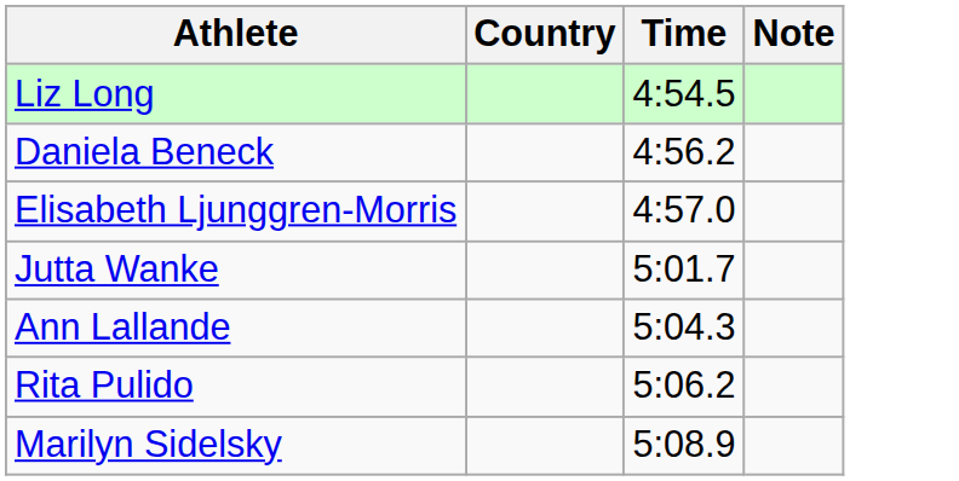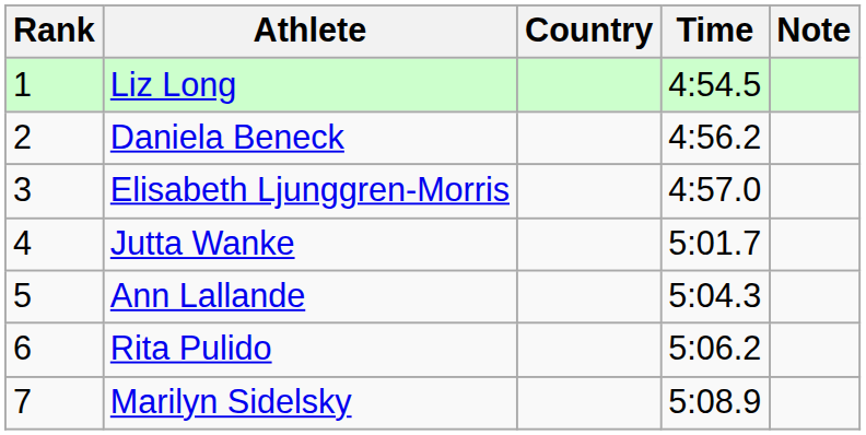 <table class="wikitable sortable">
 <tr>
+<th>Rank</th>
 <th>Athlete</th>
 <th>Country</th>
 <th>Time</th>
 <th>Note</th>
 </tr>
 <tr bgcolor=#CCFFCC>
+<td>1</td>
 <td><a href='#'>Liz Long</a></td>
 <td></td>
 <td>4:54.5</td>
 <td></td>
 </tr>
 <tr>
+<td>2</td>
 <td><a href='#'>Daniela Beneck</a></td>
 <td></td>
 <td>4:56.2</td>
 <td></td>
 </tr>
 <tr>
+<td>3</td>
 <td><a href='#'>Elisabeth Ljunggren-Morris</a></td>
 <td></td>
 <td>4:57.0</td>
 <td></td>
 </tr>
 <tr>
+<td>4</td>
 <td><a href='#'>Jutta Wanke</a></td>
 <td></td>
 <td>5:01.7</td>
 <td></td>
 </tr>
 <tr>
+<td>5</td>
 <td><a href='#'>Ann Lallande</a></td>
 <td></td>
 <td>5:04.3</td>
 <td></td>
 </tr>
 <tr>
+<td>6</td>
 <td><a href='#'>Rita Pulido</a></td>
 <td></td>
 <td>5:06.2</td>
 <td></td>
 </tr>
 <tr>
+<td>7</td>
 <td><a href='#'>Marilyn Sidelsky</a></td>
 <td></td>
 <td>5:08.9</td>
 <td></td>
 </tr>
 </table>
